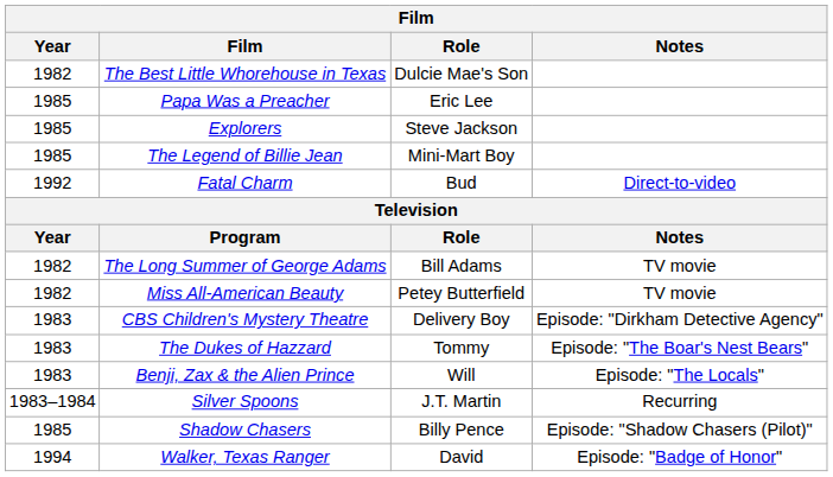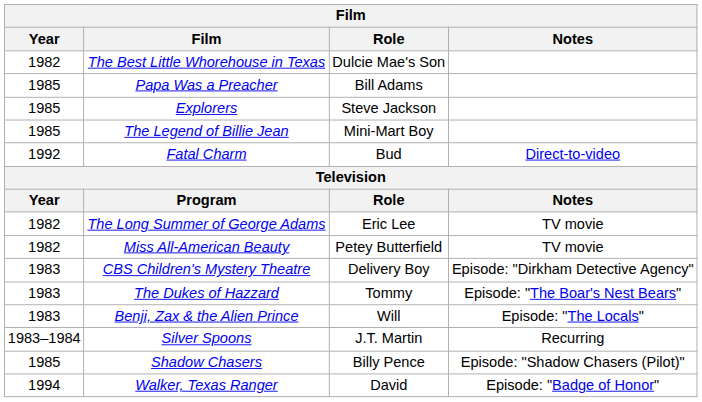 <table class="wikitable" rowspan=5; style="text-align: center; background:#ffffff;">
 <tr>
 <th colspan=4>Film</th>
 </tr>
 <tr>
 <th>Year</th>
 <th>Film</th>
 <th>Role</th>
 <th>Notes</th>
 </tr>
 <tr>
 <td>1982</td>
 <td><em><a href='#'>The Best Little Whorehouse in Texas</a></em></td>
 <td>Dulcie Mae's Son</td>
 <td></td>
 </tr>
 <tr>
 <td>1985</td>
 <td><em><a href='#'>Papa Was a Preacher</a></em></td>
-<td>Eric Lee</td>
+<td>Bill Adams</td>
 <td></td>
 </tr>
 <tr>
 <td>1985</td>
 <td><em><a href='#'>Explorers</a></em></td>
 <td>Steve Jackson</td>
 <td></td>
 </tr>
 <tr>
 <td>1985</td>
 <td><em><a href='#'>The Legend of Billie Jean</a></em></td>
 <td>Mini-Mart Boy</td>
 <td></td>
 </tr>
 <tr>
 <td>1992</td>
 <td><em><a href='#'>Fatal Charm</a></em></td>
 <td>Bud</td>
 <td><a href='#'>Direct-to-video</a></td>
 </tr>
 <tr>
 <th colspan=4>Television</th>
 </tr>
 <tr>
 <th>Year</th>
 <th>Program</th>
 <th>Role</th>
 <th>Notes</th>
 </tr>
 <tr>
 <td>1982</td>
 <td><em><a href='#'>The Long Summer of George Adams</a></em></td>
-<td>Bill Adams</td>
+<td>Eric Lee</td>
 <td>TV movie</td>
 </tr>
 <tr>
 <td>1982</td>
 <td><em><a href='#'>Miss All-American Beauty</a></em></td>
 <td>Petey Butterfield</td>
 <td>TV movie</td>
 </tr>
 <tr>
 <td>1983</td>
 <td><em><a href='#'>CBS Children's Mystery Theatre</a></em></td>
 <td>Delivery Boy</td>
 <td>Episode: "Dirkham Detective Agency"</td>
 </tr>
 <tr>
 <td>1983</td>
 <td><em><a href='#'>The Dukes of Hazzard</a></em></td>
 <td>Tommy</td>
 <td>Episode: "<a href='#'>The Boar's Nest Bears</a>"</td>
 </tr>
 <tr>
 <td>1983</td>
 <td><em><a href='#'>Benji, Zax & the Alien Prince</a></em></td>
 <td>Will</td>
 <td>Episode: "<a href='#'>The Locals</a>"</td>
 </tr>
 <tr>
 <td>1983–1984</td>
 <td><em><a href='#'>Silver Spoons</a></em></td>
 <td>J.T. Martin</td>
 <td>Recurring</td>
 </tr>
 <tr>
 <td>1985</td>
 <td><em><a href='#'>Shadow Chasers</a></em></td>
 <td>Billy Pence</td>
 <td>Episode: "Shadow Chasers (Pilot)"</td>
 </tr>
 <tr>
 <td>1994</td>
 <td><em><a href='#'>Walker, Texas Ranger</a></em></td>
 <td>David</td>
 <td>Episode: "<a href='#'>Badge of Honor</a>"</td>
 </tr>
 </table>
